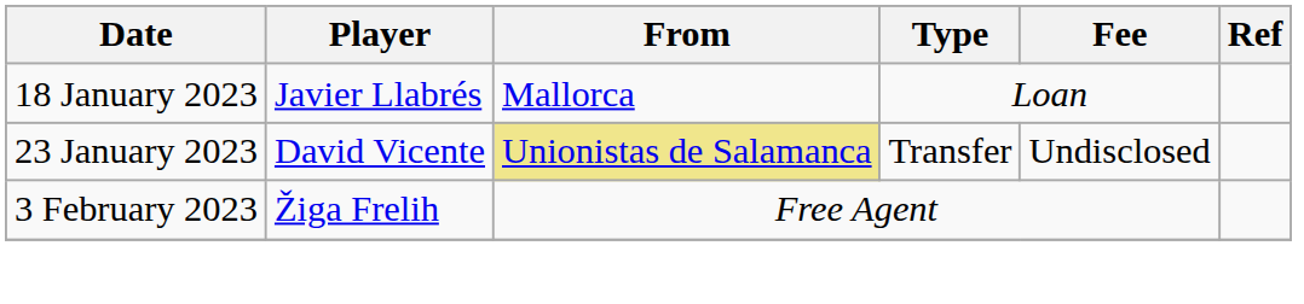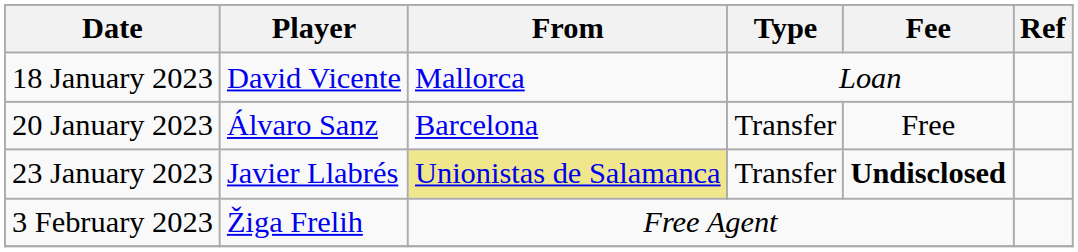 <table class="wikitable">
 <tr>
 <th>Date</th>
 <th>Player</th>
 <th>From</th>
 <th>Type</th>
 <th>Fee</th>
 <th>Ref</th>
 </tr>
 <tr>
 <td>18 January 2023</td>
-<td> <a href='#'>Javier Llabrés</a></td>
+<td> <a href='#'>David Vicente</a></td>
 <td><a href='#'>Mallorca</a></td>
 <td colspan=2 align=center><em>Loan</em></td>
 <td align=center></td>
 </tr>
 <tr>
+<td>20 January 2023</td>
+<td> <a href='#'>Álvaro Sanz</a></td>
+<td><a href='#'>Barcelona</a></td>
+<td align=center>Transfer</td>
+<td align=center>Free</td>
+<td align=center></td>
+</tr>
+<tr>
 <td>23 January 2023</td>
-<td> <a href='#'>David Vicente</a></td>
+<td> <a href='#'>Javier Llabrés</a></td>
 <td style="background: khaki;"><a href='#'>Unionistas de Salamanca</a></td>
 <td align=center>Transfer</td>
-<td align=center>Undisclosed</td>
+<td align=center><strong>Undisclosed</strong></td>
 <td align=center></td>
 </tr>
 <tr>
 <td>3 February 2023</td>
 <td> <a href='#'>Žiga Frelih</a></td>
 <td colspan=3 align=center><em>Free Agent</em></td>
 <td align=center></td>
 </tr>
 <tr>
 </tr>
 </table>
